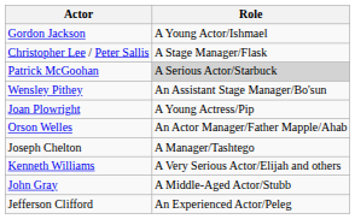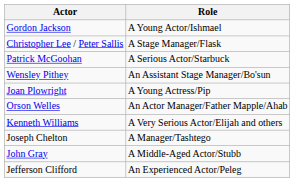 <table class="wikitable">
 <tr>
 <th>Actor</th>
 <th>Role</th>
 </tr>
 <tr>
 <td><a href='#'>Gordon Jackson</a></td>
 <td>A Young Actor/Ishmael</td>
 </tr>
 <tr>
 <td><a href='#'>Christopher Lee</a> / <a href='#'>Peter Sallis</a></td>
 <td>A Stage Manager/Flask</td>
 </tr>
 <tr>
 <td><a href='#'>Patrick McGoohan</a></td>
-<td style="background: lightgrey;">A Serious Actor/Starbuck</td>
+<td>A Serious Actor/Starbuck</td>
 </tr>
 <tr>
 <td><a href='#'>Wensley Pithey</a></td>
 <td>An Assistant Stage Manager/Bo'sun</td>
 </tr>
 <tr>
 <td><a href='#'>Joan Plowright</a></td>
 <td>A Young Actress/Pip</td>
 </tr>
 <tr>
 <td><a href='#'>Orson Welles</a></td>
 <td>An Actor Manager/Father Mapple/Ahab</td>
 </tr>
 <tr>
+<td><a href='#'>Kenneth Williams</a></td>
+<td>A Very Serious Actor/Elijah and others</td>
+</tr>
+<tr>
 <td>Joseph Chelton</td>
 <td>A Manager/Tashtego</td>
-</tr>
-<tr>
-<td><a href='#'>Kenneth Williams</a></td>
-<td>A Very Serious Actor/Elijah and others</td>
 </tr>
 <tr>
 <td><a href='#'>John Gray</a></td>
 <td>A Middle-Aged Actor/Stubb</td>
 </tr>
 <tr>
 <td>Jefferson Clifford</td>
 <td>An Experienced Actor/Peleg</td>
 </tr>
 </table>
